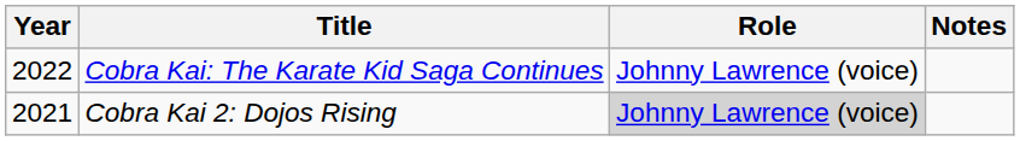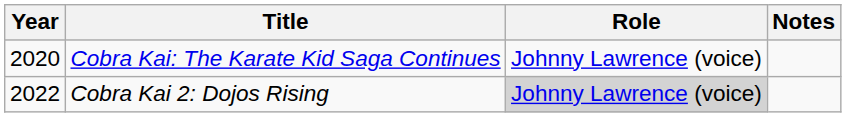 <table class="wikitable sortable">
 <tr>
 <th>Year</th>
 <th>Title</th>
 <th>Role</th>
 <th class="unsortable">Notes</th>
 </tr>
 <tr>
-<td>2022</td>
+<td>2020</td>
 <td><em><a href='#'>Cobra Kai: The Karate Kid Saga Continues</a></em></td>
 <td><a href='#'>Johnny Lawrence</a> (voice)</td>
 <td></td>
 </tr>
 <tr>
-<td>2021</td>
+<td>2022</td>
 <td><em>Cobra Kai 2: Dojos Rising</em></td>
 <td style="background: lightgrey;"><a href='#'>Johnny Lawrence</a> (voice)</td>
 <td></td>
 </tr>
 </table>
